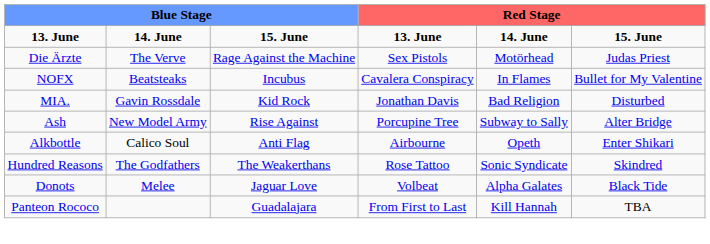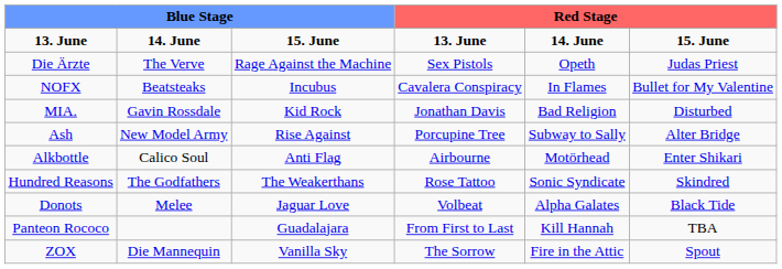 <table class="wikitable" style="text-align:center">
 <tr>
 <td colspan="3" style="background-color:#6699FF"><strong>Blue Stage</strong></td>
 <td colspan="3" style="background-color:#FF6666"><strong>Red Stage</strong></td>
 </tr>
 <tr>
 <td><strong>13. June</strong></td>
 <td><strong>14. June</strong></td>
 <td><strong>15. June</strong></td>
 <td><strong>13. June</strong></td>
 <td><strong>14. June</strong></td>
 <td><strong>15. June</strong></td>
 </tr>
 <tr>
 <td><a href='#'>Die Ärzte</a></td>
 <td><a href='#'>The Verve</a></td>
 <td><a href='#'>Rage Against the Machine</a></td>
 <td><a href='#'>Sex Pistols</a></td>
-<td><a href='#'>Motörhead</a></td>
+<td><a href='#'>Opeth</a></td>
 <td><a href='#'>Judas Priest</a></td>
 </tr>
 <tr>
 <td><a href='#'>NOFX</a></td>
 <td><a href='#'>Beatsteaks</a></td>
 <td><a href='#'>Incubus</a></td>
 <td><a href='#'>Cavalera Conspiracy</a></td>
 <td><a href='#'>In Flames</a></td>
 <td><a href='#'>Bullet for My Valentine</a></td>
 </tr>
 <tr>
 <td><a href='#'>MIA.</a></td>
 <td><a href='#'>Gavin Rossdale</a></td>
 <td><a href='#'>Kid Rock</a></td>
 <td><a href='#'>Jonathan Davis</a></td>
 <td><a href='#'>Bad Religion</a></td>
 <td><a href='#'>Disturbed</a></td>
 </tr>
 <tr>
 <td><a href='#'>Ash</a></td>
 <td><a href='#'>New Model Army</a></td>
 <td><a href='#'>Rise Against</a></td>
 <td><a href='#'>Porcupine Tree</a></td>
 <td><a href='#'>Subway to Sally</a></td>
 <td><a href='#'>Alter Bridge</a></td>
 </tr>
 <tr>
 <td><a href='#'>Alkbottle</a></td>
 <td>Calico Soul</td>
 <td><a href='#'>Anti Flag</a></td>
 <td><a href='#'>Airbourne</a></td>
-<td><a href='#'>Opeth</a></td>
+<td><a href='#'>Motörhead</a></td>
 <td><a href='#'>Enter Shikari</a></td>
 </tr>
 <tr>
 <td><a href='#'>Hundred Reasons</a></td>
 <td><a href='#'>The Godfathers</a></td>
 <td><a href='#'>The Weakerthans</a></td>
 <td><a href='#'>Rose Tattoo</a></td>
 <td><a href='#'>Sonic Syndicate</a></td>
 <td><a href='#'>Skindred</a></td>
 </tr>
 <tr>
 <td><a href='#'>Donots</a></td>
 <td><a href='#'>Melee</a></td>
 <td><a href='#'>Jaguar Love</a></td>
 <td><a href='#'>Volbeat</a></td>
 <td><a href='#'>Alpha Galates</a></td>
 <td><a href='#'>Black Tide</a></td>
 </tr>
 <tr>
 <td><a href='#'>Panteon Rococo</a></td>
 <td></td>
 <td><a href='#'>Guadalajara</a></td>
 <td><a href='#'>From First to Last</a></td>
 <td><a href='#'>Kill Hannah</a></td>
 <td>TBA</td>
 </tr>
+<tr>
+<td><a href='#'>ZOX</a></td>
+<td><a href='#'>Die Mannequin</a></td>
+<td><a href='#'>Vanilla Sky</a></td>
+<td><a href='#'>The Sorrow</a></td>
+<td><a href='#'>Fire in the Attic</a></td>
+<td><a href='#'>Spout</a></td>
+</tr>
 </table>
